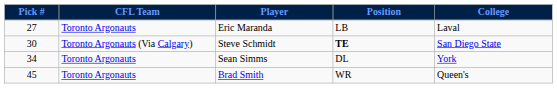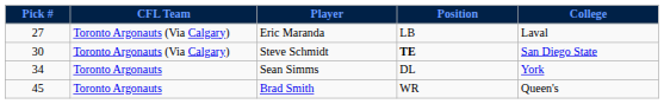 <table class="wikitable" style="width: 70%">
 <tr>
 <th style="background:#002147; color:#69f; width:7%;">Pick #</th>
 <th style="width:20%; background:#002147; color:#69f;">CFL Team</th>
 <th style="width:15%; background:#002147; color:#69f;">Player</th>
 <th style="width:13%; background:#002147; color:#69f;">Position</th>
 <th style="width:15%; background:#002147; color:#69f;">College</th>
 </tr>
 <tr>
 <td align=center>27</td>
-<td><a href='#'>Toronto Argonauts</a></td>
+<td><a href='#'>Toronto Argonauts</a> (Via <a href='#'>Calgary</a>)</td>
 <td>Eric Maranda</td>
 <td>LB</td>
 <td>Laval</td>
 </tr>
 <tr>
 <td align=center>30</td>
 <td><a href='#'>Toronto Argonauts</a> (Via <a href='#'>Calgary</a>)</td>
 <td>Steve Schmidt</td>
 <td><strong>TE</strong></td>
 <td><a href='#'>San Diego State</a></td>
 </tr>
 <tr>
 <td align=center>34</td>
 <td><a href='#'>Toronto Argonauts</a></td>
 <td>Sean Simms</td>
 <td>DL</td>
 <td><a href='#'>York</a></td>
 </tr>
 <tr>
 <td align=center>45</td>
 <td><a href='#'>Toronto Argonauts</a></td>
 <td><a href='#'>Brad Smith</a></td>
 <td>WR</td>
 <td>Queen's</td>
 </tr>
 </table>
